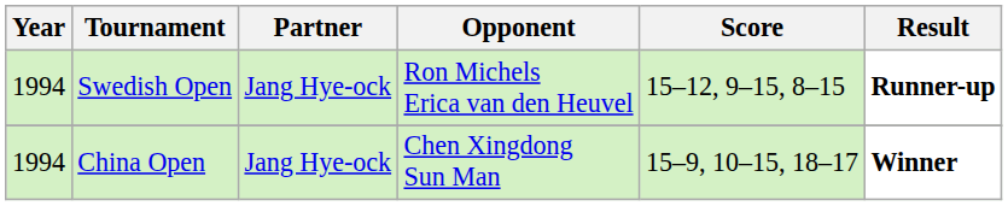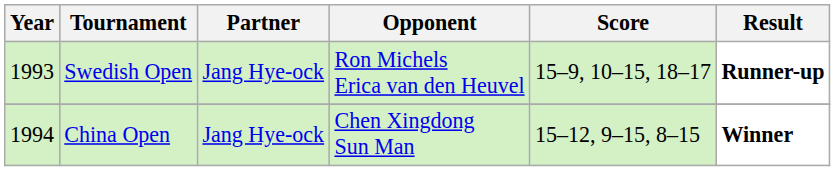 <table class="sortable wikitable" style="font-size: 90%;">
 <tr>
 <th>Year</th>
 <th>Tournament</th>
 <th>Partner</th>
 <th>Opponent</th>
 <th>Score</th>
 <th>Result</th>
 </tr>
 <tr style="background:#D4F1C5">
-<td align="center">1994</td>
+<td align="center">1993</td>
 <td align="left"><a href='#'>Swedish Open</a></td>
 <td align="left"> <a href='#'>Jang Hye-ock</a></td>
 <td align="left"> <a href='#'>Ron Michels</a> <br>  <a href='#'>Erica van den Heuvel</a></td>
-<td align="left">15–12, 9–15, 8–15</td>
+<td align="left">15–9, 10–15, 18–17</td>
 <td style="text-align:left; background:white"> <strong>Runner-up</strong></td>
 </tr>
 <tr>
 </tr>
 <tr style="background:#D4F1C5">
 <td align="center">1994</td>
 <td align="left"><a href='#'>China Open</a></td>
 <td align="left"> <a href='#'>Jang Hye-ock</a></td>
 <td align="left"> <a href='#'>Chen Xingdong</a> <br>  <a href='#'>Sun Man</a></td>
-<td align="left">15–9, 10–15, 18–17</td>
+<td align="left">15–12, 9–15, 8–15</td>
 <td style="text-align:left; background:white"> <strong>Winner</strong></td>
 </tr>
 </table>
